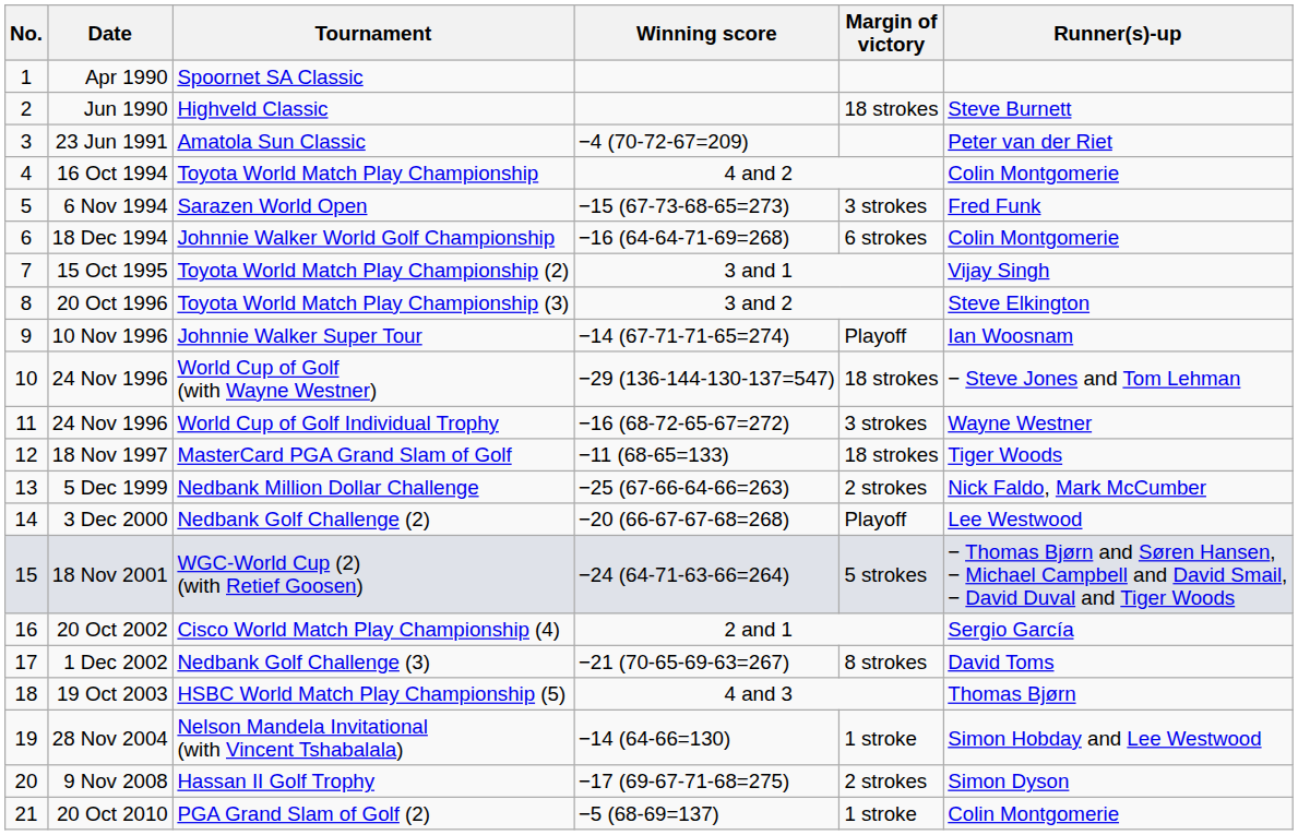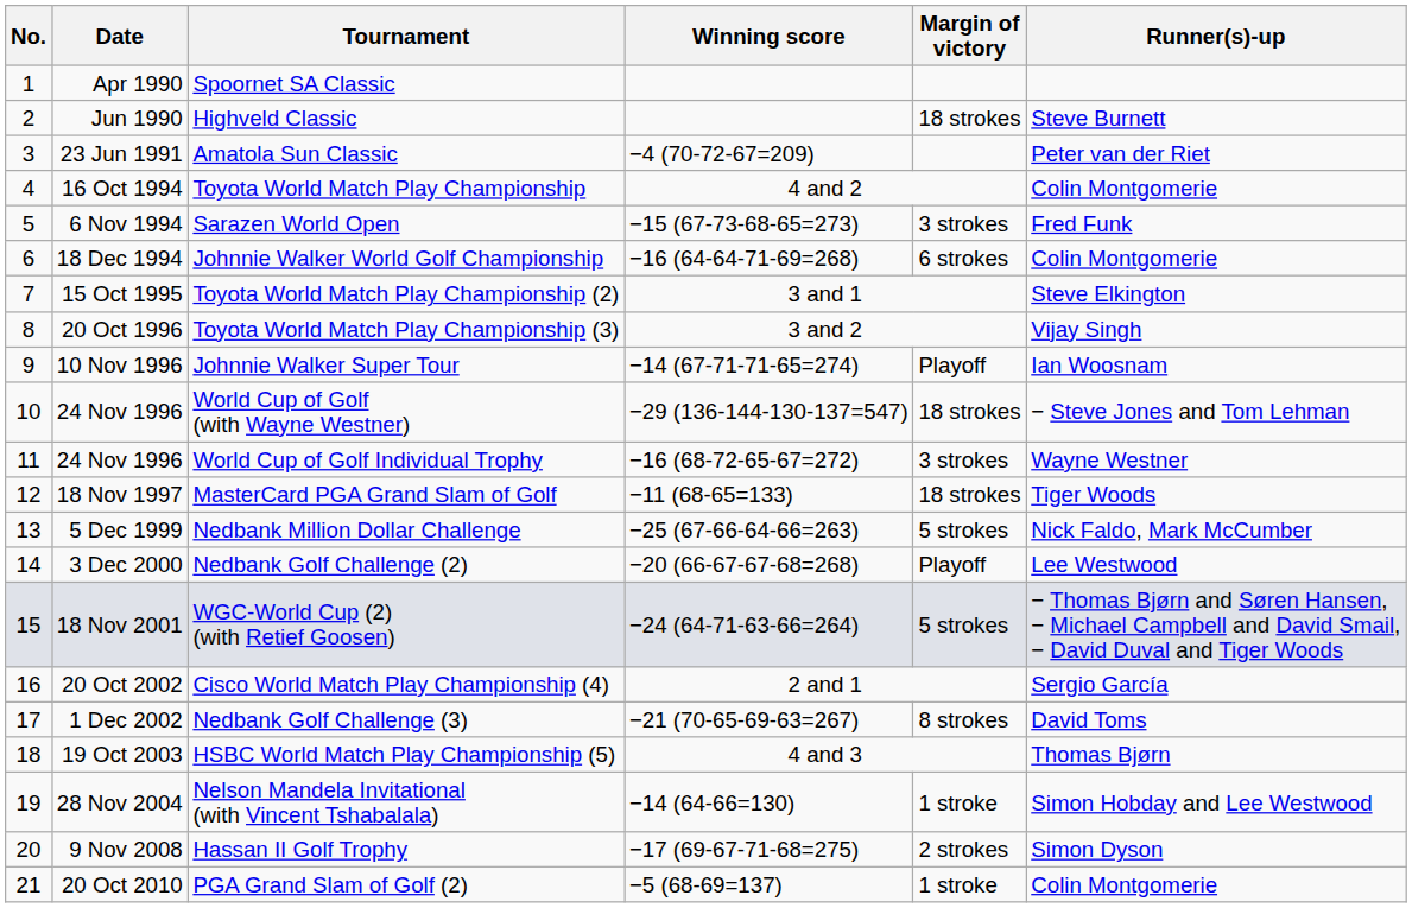 <table class="wikitable" style="font-size:95%;">
 <tr>
 <th>No.</th>
 <th>Date</th>
 <th>Tournament</th>
 <th>Winning score</th>
 <th>Margin of<br>victory</th>
 <th>Runner(s)-up</th>
 </tr>
 <tr>
 <td align=center>1</td>
 <td align=right>Apr 1990</td>
 <td><a href='#'>Spoornet SA Classic</a></td>
 <td></td>
 <td></td>
 <td></td>
 </tr>
 <tr>
 <td align=center>2</td>
 <td align=right>Jun 1990</td>
 <td><a href='#'>Highveld Classic</a></td>
 <td></td>
 <td>18 strokes</td>
 <td> <a href='#'>Steve Burnett</a></td>
 </tr>
 <tr>
 <td align=center>3</td>
 <td align=right>23 Jun 1991</td>
 <td><a href='#'>Amatola Sun Classic</a></td>
 <td>−4 (70-72-67=209)</td>
 <td></td>
 <td> <a href='#'>Peter van der Riet</a></td>
 </tr>
 <tr>
 <td align=center>4</td>
 <td align=right>16 Oct 1994</td>
 <td><a href='#'>Toyota World Match Play Championship</a></td>
 <td colspan=2 align=center>4 and 2</td>
 <td> <a href='#'>Colin Montgomerie</a></td>
 </tr>
 <tr>
 <td align=center>5</td>
 <td align=right>6 Nov 1994</td>
 <td><a href='#'>Sarazen World Open</a></td>
 <td>−15 (67-73-68-65=273)</td>
 <td>3 strokes</td>
 <td> <a href='#'>Fred Funk</a></td>
 </tr>
 <tr>
 <td align=center>6</td>
 <td align=right>18 Dec 1994</td>
 <td><a href='#'>Johnnie Walker World Golf Championship</a></td>
 <td>−16 (64-64-71-69=268)</td>
 <td>6 strokes</td>
 <td> <a href='#'>Colin Montgomerie</a></td>
 </tr>
 <tr>
 <td align=center>7</td>
 <td align=right>15 Oct 1995</td>
 <td><a href='#'>Toyota World Match Play Championship</a> (2)</td>
 <td colspan=2 align=center>3 and 1</td>
-<td> <a href='#'>Vijay Singh</a></td>
+<td> <a href='#'>Steve Elkington</a></td>
 </tr>
 <tr>
 <td align=center>8</td>
 <td align=right>20 Oct 1996</td>
 <td><a href='#'>Toyota World Match Play Championship</a> (3)</td>
 <td colspan=2 align=center>3 and 2</td>
-<td> <a href='#'>Steve Elkington</a></td>
+<td> <a href='#'>Vijay Singh</a></td>
 </tr>
 <tr>
 <td align=center>9</td>
 <td align=right>10 Nov 1996</td>
 <td><a href='#'>Johnnie Walker Super Tour</a></td>
 <td>−14 (67-71-71-65=274)</td>
 <td>Playoff</td>
 <td> <a href='#'>Ian Woosnam</a></td>
 </tr>
 <tr>
 <td align=center>10</td>
 <td align=right>24 Nov 1996</td>
 <td><a href='#'>World Cup of Golf</a><br>(with  <a href='#'>Wayne Westner</a>)</td>
 <td>−29 (136-144-130-137=547)</td>
 <td>18 strokes</td>
 <td> − <a href='#'>Steve Jones</a> and <a href='#'>Tom Lehman</a></td>
 </tr>
 <tr>
 <td align=center>11</td>
 <td align=right>24 Nov 1996</td>
 <td><a href='#'>World Cup of Golf Individual Trophy</a></td>
 <td>−16 (68-72-65-67=272)</td>
 <td>3 strokes</td>
 <td> <a href='#'>Wayne Westner</a></td>
 </tr>
 <tr>
 <td align=center>12</td>
 <td align=right>18 Nov 1997</td>
 <td><a href='#'>MasterCard PGA Grand Slam of Golf</a></td>
 <td>−11 (68-65=133)</td>
 <td>18 strokes</td>
 <td> <a href='#'>Tiger Woods</a></td>
 </tr>
 <tr>
 <td align=center>13</td>
 <td align=right>5 Dec 1999</td>
 <td><a href='#'>Nedbank Million Dollar Challenge</a></td>
 <td>−25 (67-66-64-66=263)</td>
-<td>2 strokes</td>
+<td>5 strokes</td>
 <td> <a href='#'>Nick Faldo</a>,  <a href='#'>Mark McCumber</a></td>
 </tr>
 <tr>
 <td align=center>14</td>
 <td align=right>3 Dec 2000</td>
 <td><a href='#'>Nedbank Golf Challenge</a> (2)</td>
 <td>−20 (66-67-67-68=268)</td>
 <td>Playoff</td>
 <td> <a href='#'>Lee Westwood</a></td>
 </tr>
 <tr style="background:#dfe2e9;">
 <td align=center>15</td>
 <td align=right>18 Nov 2001</td>
 <td><a href='#'>WGC-World Cup</a> (2)<br>(with  <a href='#'>Retief Goosen</a>)</td>
 <td>−24 (64-71-63-66=264)</td>
 <td>5 strokes</td>
 <td> − <a href='#'>Thomas Bjørn</a> and <a href='#'>Søren Hansen</a>,<br> − <a href='#'>Michael Campbell</a> and <a href='#'>David Smail</a>,<br> − <a href='#'>David Duval</a> and <a href='#'>Tiger Woods</a></td>
 </tr>
 <tr>
 <td align=center>16</td>
 <td align=right>20 Oct 2002</td>
 <td><a href='#'>Cisco World Match Play Championship</a> (4)</td>
 <td colspan=2 align=center>2 and 1</td>
 <td> <a href='#'>Sergio García</a></td>
 </tr>
 <tr>
 <td align=center>17</td>
 <td align=right>1 Dec 2002</td>
 <td><a href='#'>Nedbank Golf Challenge</a> (3)</td>
 <td>−21 (70-65-69-63=267)</td>
 <td>8 strokes</td>
 <td> <a href='#'>David Toms</a></td>
 </tr>
 <tr>
 <td align=center>18</td>
 <td align=right>19 Oct 2003</td>
 <td><a href='#'>HSBC World Match Play Championship</a> (5)</td>
 <td colspan=2 align=center>4 and 3</td>
 <td> <a href='#'>Thomas Bjørn</a></td>
 </tr>
 <tr>
 <td align=center>19</td>
 <td align=right>28 Nov 2004</td>
 <td><a href='#'>Nelson Mandela Invitational</a><br>(with  <a href='#'>Vincent Tshabalala</a>)</td>
 <td>−14 (64-66=130)</td>
 <td>1 stroke</td>
 <td> <a href='#'>Simon Hobday</a> and  <a href='#'>Lee Westwood</a></td>
 </tr>
 <tr>
 <td align=center>20</td>
 <td align=right>9 Nov 2008</td>
 <td><a href='#'>Hassan II Golf Trophy</a></td>
 <td>−17 (69-67-71-68=275)</td>
 <td>2 strokes</td>
 <td> <a href='#'>Simon Dyson</a></td>
 </tr>
 <tr>
 <td align=center>21</td>
 <td align=right>20 Oct 2010</td>
 <td><a href='#'>PGA Grand Slam of Golf</a> (2)</td>
 <td>−5 (68-69=137)</td>
 <td>1 stroke</td>
 <td> <a href='#'>Colin Montgomerie</a></td>
 </tr>
 </table>
